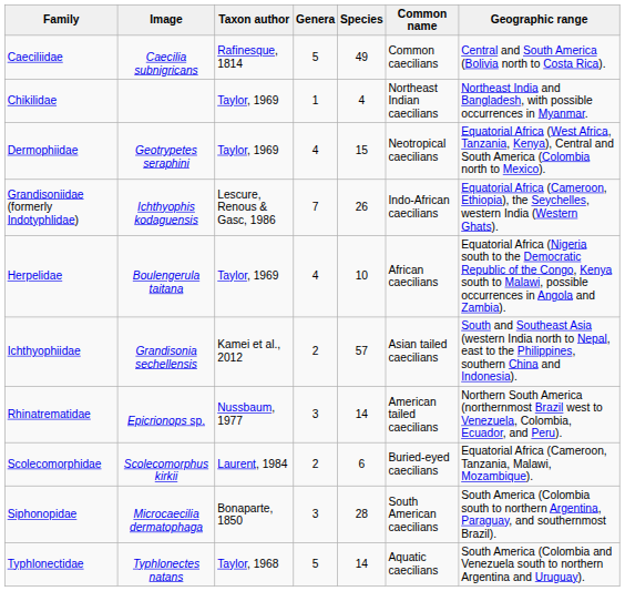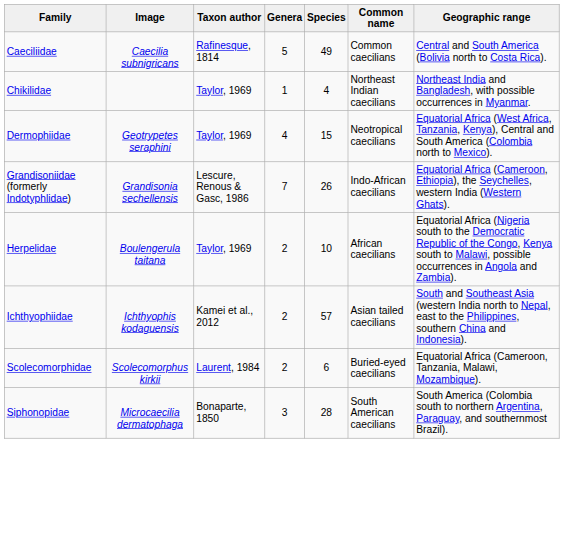 <table class="wikitable">
 <tr>
 <th style="background:#f0f0f0;">Family</th>
 <th style="background:#f0f0f0;">Image</th>
 <th style="background:#f0f0f0;">Taxon author</th>
 <th style="background:#f0f0f0;">Genera</th>
 <th style="background:#f0f0f0;">Species</th>
 <th style="background:#f0f0f0;">Common name</th>
 <th style="background:#f0f0f0;">Geographic range</th>
 </tr>
 <tr>
 <td><a href='#'>Caeciliidae</a></td>
 <td style="text-align:center;"><br><em><a href='#'>Caecilia subnigricans</a></em></td>
 <td><a href='#'>Rafinesque</a>, 1814</td>
 <td style="text-align:center;">5</td>
 <td style="text-align:center;">49</td>
 <td>Common caecilians</td>
 <td><a href='#'>Central</a> and <a href='#'>South America</a> (<a href='#'>Bolivia</a> north to <a href='#'>Costa Rica</a>).</td>
 </tr>
 <tr>
 <td><a href='#'>Chikilidae</a></td>
 <td style="text-align:center;"></td>
 <td><a href='#'>Taylor</a>, 1969</td>
 <td style="text-align:center;">1</td>
 <td style="text-align:center;">4</td>
 <td>Northeast Indian caecilians</td>
 <td><a href='#'>Northeast India</a> and <a href='#'>Bangladesh</a>, with possible occurrences in <a href='#'>Myanmar</a>.</td>
 </tr>
 <tr>
 <td><a href='#'>Dermophiidae</a></td>
 <td style="text-align:center;"><br><em><a href='#'>Geotrypetes seraphini</a></em></td>
 <td><a href='#'>Taylor</a>, 1969</td>
 <td style="text-align:center;">4</td>
 <td style="text-align:center;">15</td>
 <td>Neotropical caecilians</td>
 <td><a href='#'>Equatorial Africa</a> (<a href='#'>West Africa</a>, <a href='#'>Tanzania</a>, <a href='#'>Kenya</a>), Central and South America (<a href='#'>Colombia</a> north to <a href='#'>Mexico</a>).</td>
 </tr>
 <tr>
 <td><a href='#'>Grandisoniidae</a> (formerly <a href='#'>Indotyphlidae</a>)</td>
-<td style="text-align:center;"><br><em><a href='#'>Ichthyophis kodaguensis</a></em></td>
+<td style="text-align:center;"><br><em><a href='#'>Grandisonia sechellensis</a></em></td>
 <td>Lescure, Renous & Gasc, 1986</td>
 <td style="text-align:center;">7</td>
 <td style="text-align:center;">26</td>
 <td>Indo-African caecilians</td>
 <td><a href='#'>Equatorial Africa</a> (<a href='#'>Cameroon</a>, <a href='#'>Ethiopia</a>), the <a href='#'>Seychelles</a>, western India (<a href='#'>Western Ghats</a>).</td>
 </tr>
 <tr>
 <td><a href='#'>Herpelidae</a></td>
 <td style="text-align:center;"><br><em><a href='#'>Boulengerula taitana</a></em></td>
 <td><a href='#'>Taylor</a>, 1969</td>
-<td style="text-align:center;">4</td>
+<td style="text-align:center;">2</td>
 <td style="text-align:center;">10</td>
 <td>African caecilians</td>
 <td>Equatorial Africa (<a href='#'>Nigeria</a> south to the <a href='#'>Democratic Republic of the Congo</a>, <a href='#'>Kenya</a> south to <a href='#'>Malawi</a>, possible occurrences in <a href='#'>Angola</a> and <a href='#'>Zambia</a>).</td>
 </tr>
 <tr>
 <td><a href='#'>Ichthyophiidae</a></td>
-<td style="text-align:center;"><br><em><a href='#'>Grandisonia sechellensis</a></em></td>
+<td style="text-align:center;"><br><em><a href='#'>Ichthyophis kodaguensis</a></em></td>
 <td>Kamei et al., 2012</td>
 <td style="text-align:center;">2</td>
 <td style="text-align:center;">57</td>
 <td>Asian tailed caecilians</td>
 <td><a href='#'>South</a> and <a href='#'>Southeast Asia</a> (western India north to <a href='#'>Nepal</a>, east to the <a href='#'>Philippines</a>, southern <a href='#'>China</a> and <a href='#'>Indonesia</a>).</td>
-</tr>
-<tr>
-<td><a href='#'>Rhinatrematidae</a></td>
-<td style="text-align:center;"><br><a href='#'><em>Epicrionops</em> sp.</a></td>
-<td><a href='#'>Nussbaum</a>, 1977</td>
-<td style="text-align:center;">3</td>
-<td style="text-align:center;">14</td>
-<td>American tailed caecilians</td>
-<td>Northern South America (northernmost <a href='#'>Brazil</a> west to <a href='#'>Venezuela</a>, Colombia, <a href='#'>Ecuador</a>, and <a href='#'>Peru</a>).</td>
 </tr>
 <tr>
 <td><a href='#'>Scolecomorphidae</a></td>
 <td style="text-align:center;"><br><em><a href='#'>Scolecomorphus kirkii</a></em></td>
 <td><a href='#'>Laurent</a>, 1984</td>
 <td style="text-align:center;">2</td>
 <td style="text-align:center;">6</td>
 <td>Buried-eyed caecilians</td>
 <td>Equatorial Africa (Cameroon, Tanzania, Malawi, <a href='#'>Mozambique</a>).</td>
 </tr>
 <tr>
 <td><a href='#'>Siphonopidae</a></td>
 <td style="text-align:center;"><br><em><a href='#'>Microcaecilia dermatophaga</a></em></td>
 <td>Bonaparte, 1850</td>
 <td style="text-align:center;">3</td>
 <td style="text-align:center;">28</td>
 <td>South American caecilians</td>
 <td>South America (Colombia south to northern <a href='#'>Argentina</a>, <a href='#'>Paraguay</a>, and southernmost Brazil).</td>
 </tr>
-<tr>
-<td><a href='#'>Typhlonectidae</a></td>
-<td style="text-align:center;"><br><em><a href='#'>Typhlonectes natans</a></em></td>
-<td><a href='#'>Taylor</a>, 1968</td>
-<td style="text-align:center;">5</td>
-<td style="text-align:center;">14</td>
-<td>Aquatic caecilians</td>
-<td>South America (Colombia and Venezuela south to northern Argentina and <a href='#'>Uruguay</a>).</td>
-</tr>
 </table>
